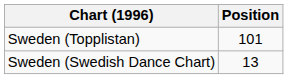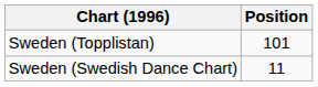 <table class="wikitable sortable">
 <tr>
 <th>Chart (1996)</th>
 <th>Position</th>
 </tr>
 <tr>
 <td>Sweden (Topplistan)</td>
 <td style="text-align:center;">101</td>
 </tr>
 <tr>
 <td>Sweden (Swedish Dance Chart)</td>
-<td style="text-align:center;">13</td>
+<td style="text-align:center;">11</td>
 </tr>
 </table>
